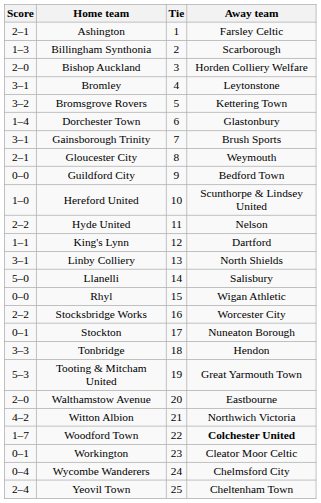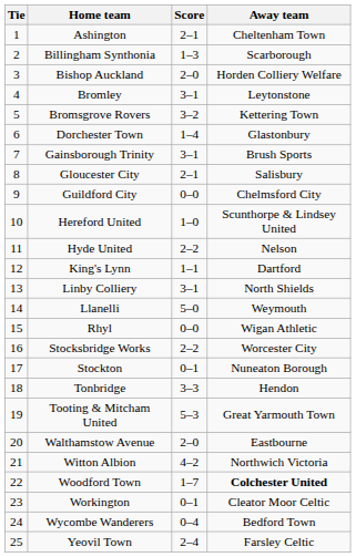 <table class="wikitable" style="text-align:center;">
 <tr>
+<th width=20>Tie</th>
+<th width=175>Home team</th>
 <th width=20>Score</th>
-<th width=175>Home team</th>
-<th width=20>Tie</th>
 <th width=175>Away team</th>
 </tr>
 <tr>
+<td>1</td>
+<td>Ashington</td>
 <td>2–1</td>
-<td>Ashington</td>
-<td>1</td>
-<td>Farsley Celtic</td>
+<td>Cheltenham Town</td>
 </tr>
 <tr>
+<td>2</td>
+<td>Billingham Synthonia</td>
 <td>1–3</td>
-<td>Billingham Synthonia</td>
-<td>2</td>
 <td>Scarborough</td>
 </tr>
 <tr>
+<td>3</td>
+<td>Bishop Auckland</td>
 <td>2–0</td>
-<td>Bishop Auckland</td>
-<td>3</td>
 <td>Horden Colliery Welfare</td>
 </tr>
 <tr>
+<td>4</td>
+<td>Bromley</td>
 <td>3–1</td>
-<td>Bromley</td>
-<td>4</td>
 <td>Leytonstone</td>
 </tr>
 <tr>
+<td>5</td>
+<td>Bromsgrove Rovers</td>
 <td>3–2</td>
-<td>Bromsgrove Rovers</td>
-<td>5</td>
 <td>Kettering Town</td>
 </tr>
 <tr>
+<td>6</td>
+<td>Dorchester Town</td>
 <td>1–4</td>
-<td>Dorchester Town</td>
-<td>6</td>
 <td>Glastonbury</td>
 </tr>
 <tr>
+<td>7</td>
+<td>Gainsborough Trinity</td>
 <td>3–1</td>
-<td>Gainsborough Trinity</td>
-<td>7</td>
 <td>Brush Sports</td>
 </tr>
 <tr>
+<td>8</td>
+<td>Gloucester City</td>
 <td>2–1</td>
-<td>Gloucester City</td>
-<td>8</td>
+<td>Salisbury</td>
+</tr>
+<tr>
+<td>9</td>
+<td>Guildford City</td>
+<td>0–0</td>
+<td>Chelmsford City</td>
+</tr>
+<tr>
+<td>10</td>
+<td>Hereford United</td>
+<td>1–0</td>
+<td>Scunthorpe & Lindsey United</td>
+</tr>
+<tr>
+<td>11</td>
+<td>Hyde United</td>
+<td>2–2</td>
+<td>Nelson</td>
+</tr>
+<tr>
+<td>12</td>
+<td>King's Lynn</td>
+<td>1–1</td>
+<td>Dartford</td>
+</tr>
+<tr>
+<td>13</td>
+<td>Linby Colliery</td>
+<td>3–1</td>
+<td>North Shields</td>
+</tr>
+<tr>
+<td>14</td>
+<td>Llanelli</td>
+<td>5–0</td>
 <td>Weymouth</td>
 </tr>
 <tr>
+<td>15</td>
+<td>Rhyl</td>
 <td>0–0</td>
-<td>Guildford City</td>
-<td>9</td>
+<td>Wigan Athletic</td>
+</tr>
+<tr>
+<td>16</td>
+<td>Stocksbridge Works</td>
+<td>2–2</td>
+<td>Worcester City</td>
+</tr>
+<tr>
+<td>17</td>
+<td>Stockton</td>
+<td>0–1</td>
+<td>Nuneaton Borough</td>
+</tr>
+<tr>
+<td>18</td>
+<td>Tonbridge</td>
+<td>3–3</td>
+<td>Hendon</td>
+</tr>
+<tr>
+<td>19</td>
+<td>Tooting & Mitcham United</td>
+<td>5–3</td>
+<td>Great Yarmouth Town</td>
+</tr>
+<tr>
+<td>20</td>
+<td>Walthamstow Avenue</td>
+<td>2–0</td>
+<td>Eastbourne</td>
+</tr>
+<tr>
+<td>21</td>
+<td>Witton Albion</td>
+<td>4–2</td>
+<td>Northwich Victoria</td>
+</tr>
+<tr>
+<td>22</td>
+<td>Woodford Town</td>
+<td>1–7</td>
+<td><strong>Colchester United</strong></td>
+</tr>
+<tr>
+<td>23</td>
+<td>Workington</td>
+<td>0–1</td>
+<td>Cleator Moor Celtic</td>
+</tr>
+<tr>
+<td>24</td>
+<td>Wycombe Wanderers</td>
+<td>0–4</td>
 <td>Bedford Town</td>
 </tr>
 <tr>
-<td>1–0</td>
-<td>Hereford United</td>
-<td>10</td>
-<td>Scunthorpe & Lindsey United</td>
-</tr>
-<tr>
-<td>2–2</td>
-<td>Hyde United</td>
-<td>11</td>
-<td>Nelson</td>
-</tr>
-<tr>
-<td>1–1</td>
-<td>King's Lynn</td>
-<td>12</td>
-<td>Dartford</td>
-</tr>
-<tr>
-<td>3–1</td>
-<td>Linby Colliery</td>
-<td>13</td>
-<td>North Shields</td>
-</tr>
-<tr>
-<td>5–0</td>
-<td>Llanelli</td>
-<td>14</td>
-<td>Salisbury</td>
-</tr>
-<tr>
-<td>0–0</td>
-<td>Rhyl</td>
-<td>15</td>
-<td>Wigan Athletic</td>
-</tr>
-<tr>
-<td>2–2</td>
-<td>Stocksbridge Works</td>
-<td>16</td>
-<td>Worcester City</td>
-</tr>
-<tr>
-<td>0–1</td>
-<td>Stockton</td>
-<td>17</td>
-<td>Nuneaton Borough</td>
-</tr>
-<tr>
-<td>3–3</td>
-<td>Tonbridge</td>
-<td>18</td>
-<td>Hendon</td>
-</tr>
-<tr>
-<td>5–3</td>
-<td>Tooting & Mitcham United</td>
-<td>19</td>
-<td>Great Yarmouth Town</td>
-</tr>
-<tr>
-<td>2–0</td>
-<td>Walthamstow Avenue</td>
-<td>20</td>
-<td>Eastbourne</td>
-</tr>
-<tr>
-<td>4–2</td>
-<td>Witton Albion</td>
-<td>21</td>
-<td>Northwich Victoria</td>
-</tr>
-<tr>
-<td>1–7</td>
-<td>Woodford Town</td>
-<td>22</td>
-<td><strong>Colchester United</strong></td>
-</tr>
-<tr>
-<td>0–1</td>
-<td>Workington</td>
-<td>23</td>
-<td>Cleator Moor Celtic</td>
-</tr>
-<tr>
-<td>0–4</td>
-<td>Wycombe Wanderers</td>
-<td>24</td>
-<td>Chelmsford City</td>
-</tr>
-<tr>
+<td>25</td>
+<td>Yeovil Town</td>
 <td>2–4</td>
-<td>Yeovil Town</td>
-<td>25</td>
-<td>Cheltenham Town</td>
+<td>Farsley Celtic</td>
 </tr>
 </table>
